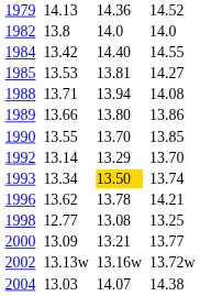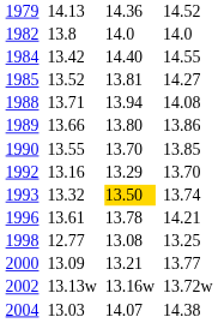 <table>
 <tr valign="top">
 <td><a href='#'>1979</a><br></td>
 <td></td>
 <td>14.13</td>
 <td></td>
 <td>14.36</td>
 <td></td>
 <td>14.52</td>
 </tr>
 <tr valign="top">
 <td><a href='#'>1982</a><br></td>
 <td></td>
 <td>13.8</td>
 <td></td>
 <td>14.0</td>
 <td></td>
 <td>14.0</td>
 </tr>
 <tr valign="top">
 <td><a href='#'>1984</a><br></td>
 <td></td>
 <td>13.42</td>
 <td></td>
 <td>14.40</td>
 <td></td>
 <td>14.55</td>
 </tr>
 <tr valign="top">
 <td><a href='#'>1985</a><br></td>
 <td></td>
-<td>13.53</td>
+<td>13.52</td>
 <td></td>
 <td>13.81</td>
 <td></td>
 <td>14.27</td>
 </tr>
 <tr valign="top">
 <td><a href='#'>1988</a><br></td>
 <td></td>
 <td>13.71</td>
 <td></td>
 <td>13.94</td>
 <td></td>
 <td>14.08</td>
 </tr>
 <tr valign="top">
 <td><a href='#'>1989</a><br></td>
 <td></td>
 <td>13.66</td>
 <td></td>
 <td>13.80</td>
 <td></td>
 <td>13.86</td>
 </tr>
 <tr valign="top">
 <td><a href='#'>1990</a><br></td>
 <td></td>
 <td>13.55</td>
 <td></td>
 <td>13.70</td>
 <td></td>
 <td>13.85</td>
 </tr>
 <tr valign="top">
 <td><a href='#'>1992</a><br></td>
 <td></td>
-<td>13.14</td>
+<td>13.16</td>
 <td></td>
 <td>13.29</td>
 <td></td>
 <td>13.70</td>
 </tr>
 <tr valign="top">
 <td><a href='#'>1993</a><br></td>
 <td></td>
-<td>13.34</td>
+<td>13.32</td>
 <td></td>
 <td style="background: gold;">13.50</td>
 <td></td>
 <td>13.74</td>
 </tr>
 <tr valign="top">
 <td><a href='#'>1996</a><br></td>
 <td></td>
-<td>13.62</td>
+<td>13.61</td>
 <td></td>
 <td>13.78</td>
 <td></td>
 <td>14.21</td>
 </tr>
 <tr valign="top">
 <td><a href='#'>1998</a><br></td>
 <td></td>
 <td>12.77</td>
 <td></td>
 <td>13.08</td>
 <td></td>
 <td>13.25</td>
 </tr>
 <tr valign="top">
 <td><a href='#'>2000</a><br></td>
 <td></td>
 <td>13.09</td>
 <td></td>
 <td>13.21</td>
 <td></td>
 <td>13.77</td>
 </tr>
 <tr valign="top">
 <td><a href='#'>2002</a><br></td>
 <td></td>
 <td>13.13w</td>
 <td></td>
 <td>13.16w</td>
 <td></td>
 <td>13.72w</td>
 </tr>
 <tr valign="top">
 <td><a href='#'>2004</a><br></td>
 <td></td>
 <td>13.03</td>
 <td></td>
 <td>14.07</td>
 <td></td>
 <td>14.38</td>
 </tr>
 </table>
